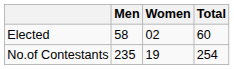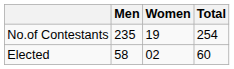 <table class="wikitable">
 <tr>
 <th></th>
 <th>Men</th>
 <th>Women</th>
 <th>Total</th>
 </tr>
 <tr>
+<td>No.of Contestants</td>
+<td>235</td>
+<td>19</td>
+<td>254</td>
+</tr>
+<tr>
 <td>Elected</td>
 <td>58</td>
 <td>02</td>
 <td>60</td>
 </tr>
-<tr>
-<td>No.of Contestants</td>
-<td>235</td>
-<td>19</td>
-<td>254</td>
-</tr>
 </table>
